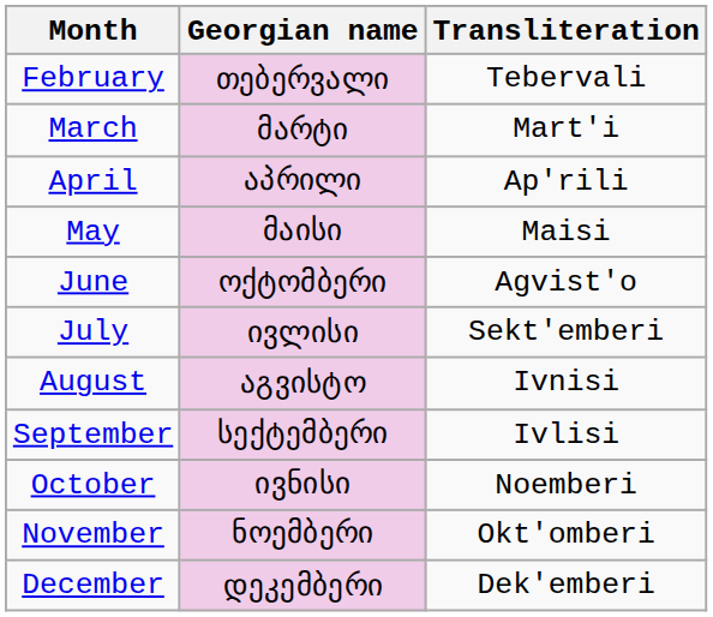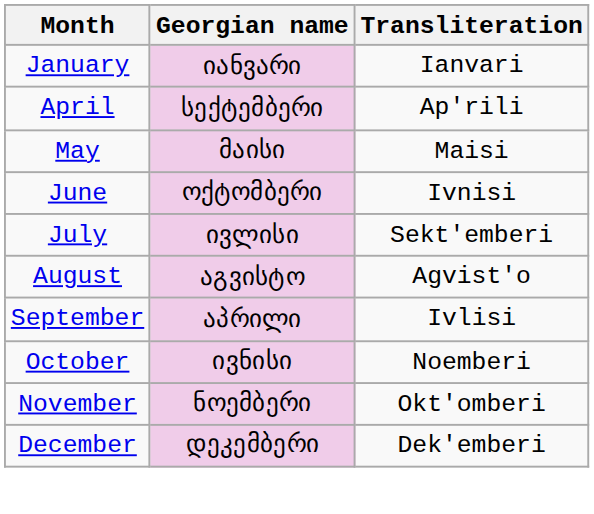 <table class="wikitable">
 <tr>
 <th>Month</th>
 <th>Georgian name</th>
 <th>Transliteration</th>
 </tr>
 <tr align=center>
-<td><a href='#'>February</a></td>
-<td bgcolor="#f0cce9">თებერვალი</td>
-<td>Tebervali</td>
-</tr>
-<tr align=center>
-<td><a href='#'>March</a></td>
-<td bgcolor="#f0cce9">მარტი</td>
-<td>Mart'i</td>
+<td><a href='#'>January</a></td>
+<td bgcolor="#f0cce9">იანვარი</td>
+<td>Ianvari</td>
 </tr>
 <tr align=center>
 <td><a href='#'>April</a></td>
-<td bgcolor="#f0cce9">აპრილი</td>
+<td bgcolor="#f0cce9">სექტემბერი</td>
 <td>Ap'rili</td>
 </tr>
 <tr align=center>
 <td><a href='#'>May</a></td>
 <td bgcolor="#f0cce9">მაისი</td>
 <td>Maisi</td>
 </tr>
 <tr align=center>
 <td><a href='#'>June</a></td>
 <td bgcolor="#f0cce9">ოქტომბერი</td>
-<td>Agvist'o</td>
+<td>Ivnisi</td>
 </tr>
 <tr align=center>
 <td><a href='#'>July</a></td>
 <td bgcolor="#f0cce9">ივლისი</td>
 <td>Sekt'emberi</td>
 </tr>
 <tr align=center>
 <td><a href='#'>August</a></td>
 <td bgcolor="#f0cce9">აგვისტო</td>
-<td>Ivnisi</td>
+<td>Agvist'o</td>
 </tr>
 <tr align=center>
 <td><a href='#'>September</a></td>
-<td bgcolor="#f0cce9">სექტემბერი</td>
+<td bgcolor="#f0cce9">აპრილი</td>
 <td>Ivlisi</td>
 </tr>
 <tr align=center>
 <td><a href='#'>October</a></td>
 <td bgcolor="#f0cce9">ივნისი</td>
 <td>Noemberi</td>
 </tr>
 <tr align=center>
 <td><a href='#'>November</a></td>
 <td bgcolor="#f0cce9">ნოემბერი</td>
 <td>Okt'omberi</td>
 </tr>
 <tr align=center>
 <td><a href='#'>December</a></td>
 <td bgcolor="#f0cce9">დეკემბერი</td>
 <td>Dek'emberi</td>
 </tr>
 </table>
